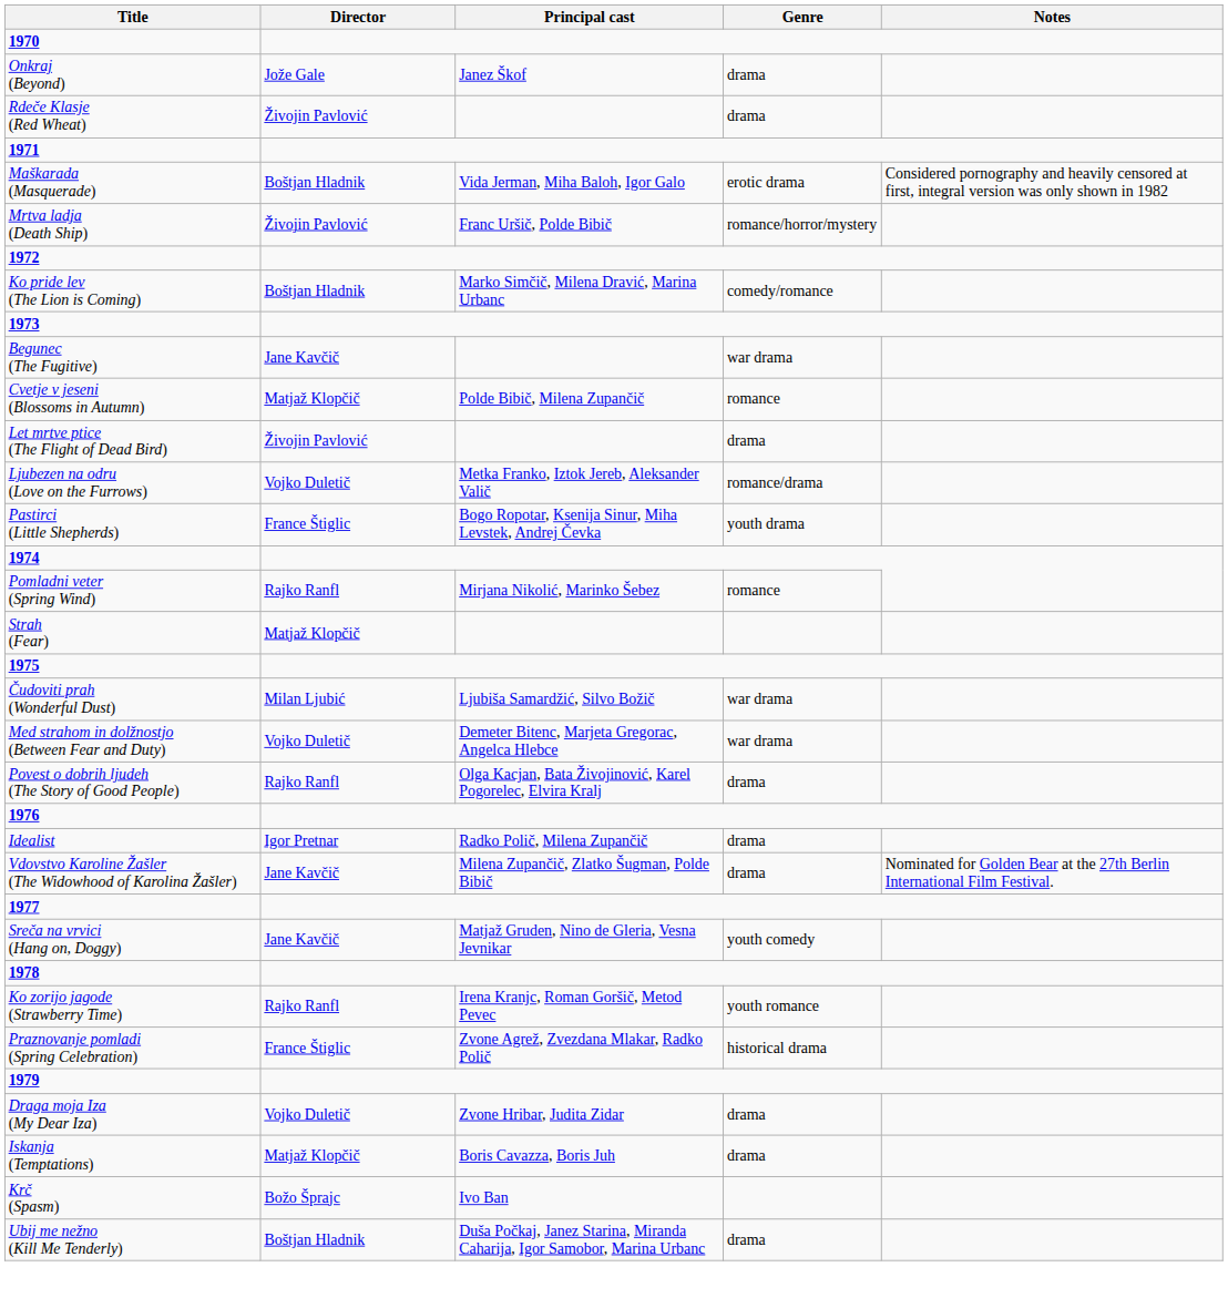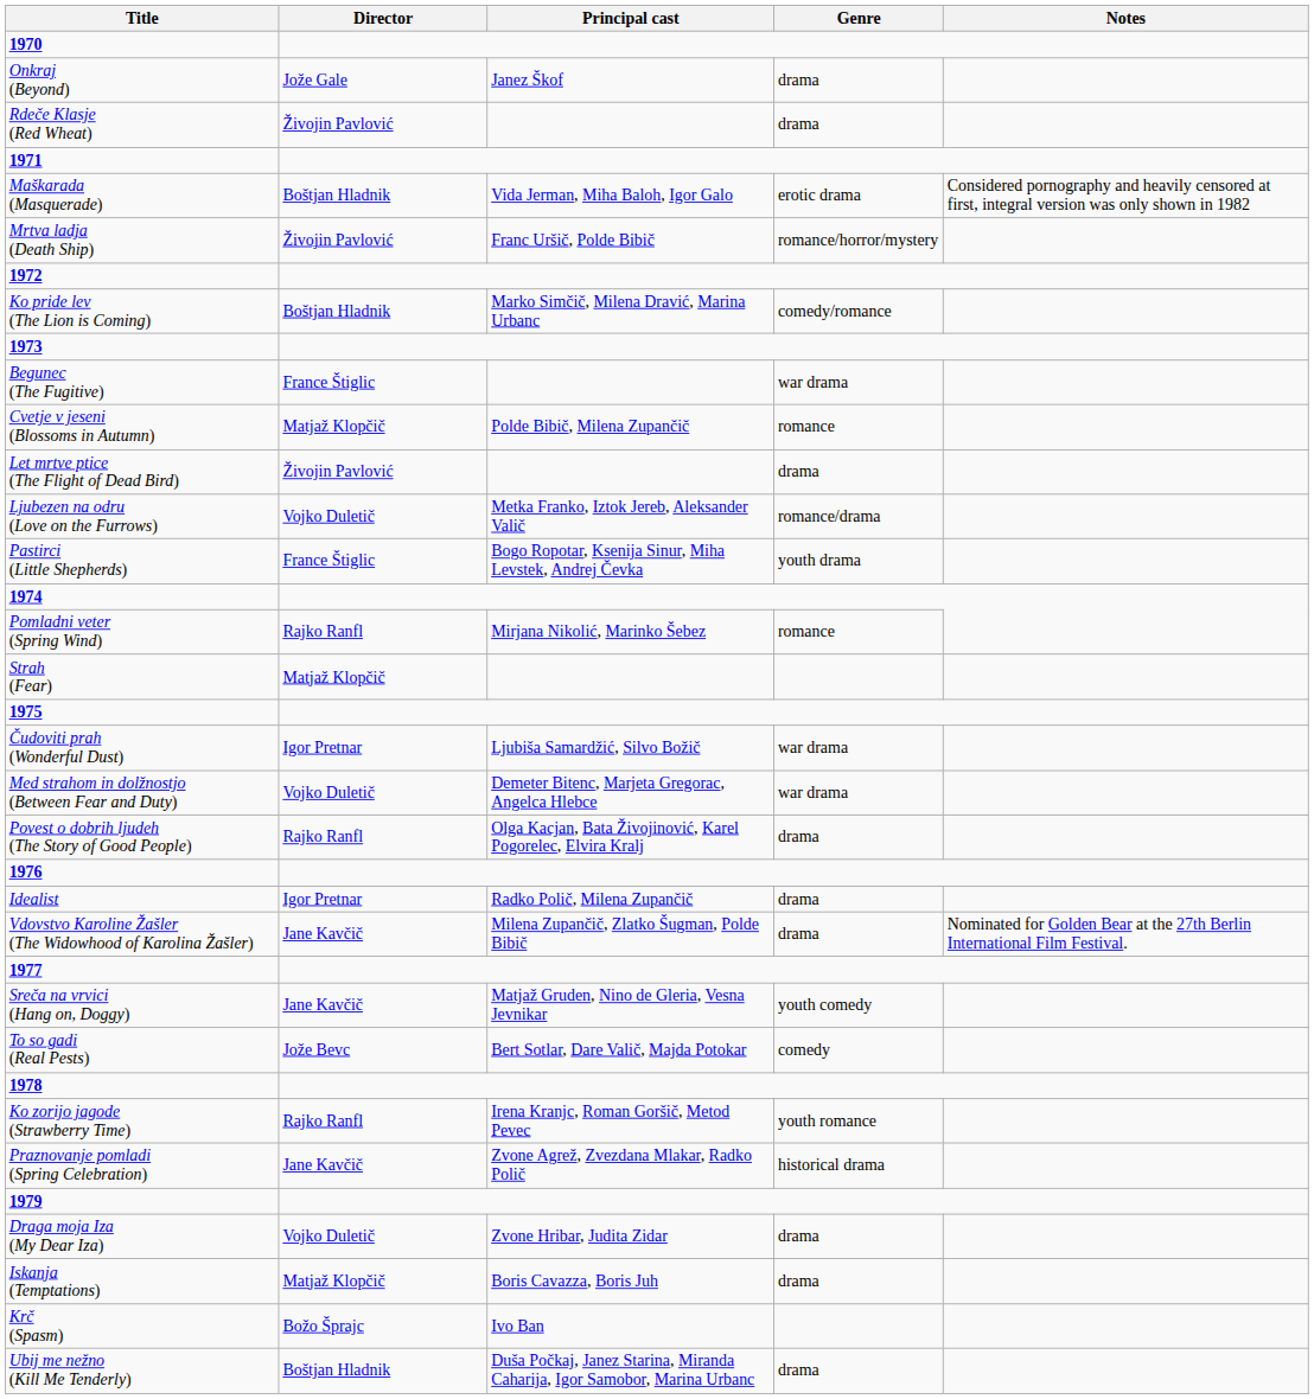 <table class="wikitable" width= "100%">
 <tr>
 <th width=21%>Title</th>
 <th width=16%>Director</th>
 <th width=22%>Principal cast</th>
 <th width=13%>Genre</th>
 <th width=28%>Notes</th>
 </tr>
 <tr>
 <td><strong><a href='#'>1970</a></strong></td>
 </tr>
 <tr>
 <td><em><a href='#'>Onkraj</a></em><br>(<em>Beyond</em>)</td>
 <td><a href='#'>Jože Gale</a></td>
 <td><a href='#'>Janez Škof</a></td>
 <td>drama</td>
 <td></td>
 </tr>
 <tr>
 <td><em><a href='#'>Rdeče Klasje</a></em><br>(<em>Red Wheat</em>)</td>
 <td><a href='#'>Živojin Pavlović</a></td>
 <td></td>
 <td>drama</td>
 <td></td>
 </tr>
 <tr>
 <td><strong><a href='#'>1971</a></strong></td>
 </tr>
 <tr>
 <td><em><a href='#'>Maškarada</a></em><br>(<em>Masquerade</em>)</td>
 <td><a href='#'>Boštjan Hladnik</a></td>
 <td><a href='#'>Vida Jerman</a>, <a href='#'>Miha Baloh</a>, <a href='#'>Igor Galo</a></td>
 <td>erotic drama</td>
 <td>Considered pornography and heavily censored at first, integral version was only shown in 1982</td>
 </tr>
 <tr>
 <td><em><a href='#'>Mrtva ladja</a></em><br>(<em>Death Ship</em>)</td>
 <td><a href='#'>Živojin Pavlović</a></td>
 <td><a href='#'>Franc Uršič</a>, <a href='#'>Polde Bibič</a></td>
 <td>romance/horror/mystery</td>
 <td></td>
 </tr>
 <tr>
 <td><strong><a href='#'>1972</a></strong></td>
 </tr>
 <tr>
 <td><em><a href='#'>Ko pride lev</a></em><br>(<em>The Lion is Coming</em>)</td>
 <td><a href='#'>Boštjan Hladnik</a></td>
 <td><a href='#'>Marko Simčič</a>, <a href='#'>Milena Dravić</a>, <a href='#'>Marina Urbanc</a></td>
 <td>comedy/romance</td>
 <td></td>
 </tr>
 <tr>
 <td><strong><a href='#'>1973</a></strong></td>
 </tr>
 <tr>
 <td><em><a href='#'>Begunec</a></em><br>(<em>The Fugitive</em>)</td>
-<td><a href='#'>Jane Kavčič</a></td>
+<td><a href='#'>France Štiglic</a></td>
 <td></td>
 <td>war drama</td>
 <td></td>
 </tr>
 <tr>
 <td><em><a href='#'>Cvetje v jeseni</a></em><br>(<em>Blossoms in Autumn</em>)</td>
 <td><a href='#'>Matjaž Klopčič</a></td>
 <td><a href='#'>Polde Bibič</a>, <a href='#'>Milena Zupančič</a></td>
 <td>romance</td>
 <td></td>
 </tr>
 <tr>
 <td><em><a href='#'>Let mrtve ptice</a></em><br>(<em>The Flight of Dead Bird</em>)</td>
 <td><a href='#'>Živojin Pavlović</a></td>
 <td></td>
 <td>drama</td>
 <td></td>
 </tr>
 <tr>
 <td><em><a href='#'>Ljubezen na odru</a></em><br>(<em>Love on the Furrows</em>)</td>
 <td><a href='#'>Vojko Duletič</a></td>
 <td><a href='#'>Metka Franko</a>, <a href='#'>Iztok Jereb</a>, <a href='#'>Aleksander Valič</a></td>
 <td>romance/drama</td>
 <td></td>
 </tr>
 <tr>
 <td><em><a href='#'>Pastirci</a></em><br>(<em>Little Shepherds</em>)</td>
 <td><a href='#'>France Štiglic</a></td>
 <td><a href='#'>Bogo Ropotar</a>, <a href='#'>Ksenija Sinur</a>, <a href='#'>Miha Levstek</a>, <a href='#'>Andrej Čevka</a></td>
 <td>youth drama</td>
 <td></td>
 </tr>
 <tr>
 <td><strong><a href='#'>1974</a></strong></td>
 </tr>
 <tr>
 <td><em><a href='#'>Pomladni veter</a></em><br>(<em>Spring Wind</em>)</td>
 <td><a href='#'>Rajko Ranfl</a></td>
 <td><a href='#'>Mirjana Nikolić</a>, <a href='#'>Marinko Šebez</a></td>
 <td>romance</td>
 </tr>
 <tr>
 <td><em><a href='#'>Strah</a></em><br>(<em>Fear</em>)</td>
 <td><a href='#'>Matjaž Klopčič</a></td>
 <td></td>
 <td></td>
 <td></td>
 </tr>
 <tr>
 <td><strong><a href='#'>1975</a></strong></td>
 </tr>
 <tr>
 <td><em><a href='#'>Čudoviti prah</a></em><br>(<em>Wonderful Dust</em>)</td>
-<td><a href='#'>Milan Ljubić</a></td>
+<td><a href='#'>Igor Pretnar</a></td>
 <td><a href='#'>Ljubiša Samardžić</a>, <a href='#'>Silvo Božič</a></td>
 <td>war drama</td>
 <td></td>
 </tr>
 <tr>
 <td><em><a href='#'>Med strahom in dolžnostjo</a></em><br>(<em>Between Fear and Duty</em>)</td>
 <td><a href='#'>Vojko Duletič</a></td>
 <td><a href='#'>Demeter Bitenc</a>, <a href='#'>Marjeta Gregorac</a>, <a href='#'>Angelca Hlebce</a></td>
 <td>war drama</td>
 <td></td>
 </tr>
 <tr>
 <td><em><a href='#'>Povest o dobrih ljudeh</a></em><br>(<em>The Story of Good People</em>)</td>
 <td><a href='#'>Rajko Ranfl</a></td>
 <td><a href='#'>Olga Kacjan</a>, <a href='#'>Bata Živojinović</a>, <a href='#'>Karel Pogorelec</a>, <a href='#'>Elvira Kralj</a></td>
 <td>drama</td>
 <td></td>
 </tr>
 <tr>
 <td><strong><a href='#'>1976</a></strong></td>
 </tr>
 <tr>
 <td><em><a href='#'>Idealist</a></em></td>
 <td><a href='#'>Igor Pretnar</a></td>
 <td><a href='#'>Radko Polič</a>, <a href='#'>Milena Zupančič</a></td>
 <td>drama</td>
 <td></td>
 </tr>
 <tr>
 <td><em><a href='#'>Vdovstvo Karoline Žašler</a></em><br>(<em>The Widowhood of Karolina Žašler</em>)</td>
 <td><a href='#'>Jane Kavčič</a></td>
 <td><a href='#'>Milena Zupančič</a>, <a href='#'>Zlatko Šugman</a>, <a href='#'>Polde Bibič</a></td>
 <td>drama</td>
 <td>Nominated for <a href='#'>Golden Bear</a> at the <a href='#'>27th Berlin International Film Festival</a>.</td>
 </tr>
 <tr>
 <td><strong><a href='#'>1977</a></strong></td>
 </tr>
 <tr>
 <td><em><a href='#'>Sreča na vrvici</a></em><br>(<em>Hang on, Doggy</em>)</td>
 <td><a href='#'>Jane Kavčič</a></td>
 <td><a href='#'>Matjaž Gruden</a>, <a href='#'>Nino de Gleria</a>, <a href='#'>Vesna Jevnikar</a></td>
 <td>youth comedy</td>
 <td></td>
 </tr>
 <tr>
+<td><em><a href='#'>To so gadi</a></em><br>(<em>Real Pests</em>)</td>
+<td><a href='#'>Jože Bevc</a></td>
+<td><a href='#'>Bert Sotlar</a>, <a href='#'>Dare Valič</a>, <a href='#'>Majda Potokar</a></td>
+<td>comedy</td>
+<td></td>
+</tr>
+<tr>
 <td><strong><a href='#'>1978</a></strong></td>
 </tr>
 <tr>
 <td><em><a href='#'>Ko zorijo jagode</a></em><br>(<em>Strawberry Time</em>)</td>
 <td><a href='#'>Rajko Ranfl</a></td>
 <td><a href='#'>Irena Kranjc</a>, <a href='#'>Roman Goršič</a>, <a href='#'>Metod Pevec</a></td>
 <td>youth romance</td>
 <td></td>
 </tr>
 <tr>
 <td><em><a href='#'>Praznovanje pomladi</a></em><br>(<em>Spring Celebration</em>)</td>
-<td><a href='#'>France Štiglic</a></td>
+<td><a href='#'>Jane Kavčič</a></td>
 <td><a href='#'>Zvone Agrež</a>, <a href='#'>Zvezdana Mlakar</a>, <a href='#'>Radko Polič</a></td>
 <td>historical drama</td>
 <td></td>
 </tr>
 <tr>
 <td><strong><a href='#'>1979</a></strong></td>
 </tr>
 <tr>
 <td><em><a href='#'>Draga moja Iza</a></em><br>(<em>My Dear Iza</em>)</td>
 <td><a href='#'>Vojko Duletič</a></td>
 <td><a href='#'>Zvone Hribar</a>, <a href='#'>Judita Zidar</a></td>
 <td>drama</td>
 <td></td>
 </tr>
 <tr>
 <td><em><a href='#'>Iskanja</a></em><br>(<em>Temptations</em>)</td>
 <td><a href='#'>Matjaž Klopčič</a></td>
 <td><a href='#'>Boris Cavazza</a>, <a href='#'>Boris Juh</a></td>
 <td>drama</td>
 <td></td>
 </tr>
 <tr>
 <td><em><a href='#'>Krč</a></em><br>(<em>Spasm</em>)</td>
 <td><a href='#'>Božo Šprajc</a></td>
 <td><a href='#'>Ivo Ban</a></td>
 <td></td>
 <td></td>
 </tr>
 <tr>
 <td><em><a href='#'>Ubij me nežno</a></em><br>(<em>Kill Me Tenderly</em>)</td>
 <td><a href='#'>Boštjan Hladnik</a></td>
 <td><a href='#'>Duša Počkaj</a>, <a href='#'>Janez Starina</a>, <a href='#'>Miranda Caharija</a>, <a href='#'>Igor Samobor</a>, <a href='#'>Marina Urbanc</a></td>
 <td>drama</td>
 <td></td>
 </tr>
 </table>
